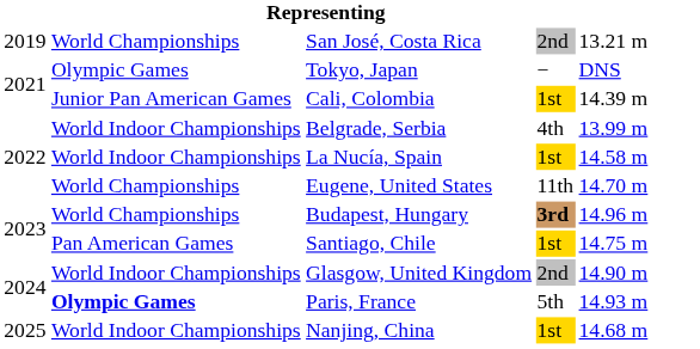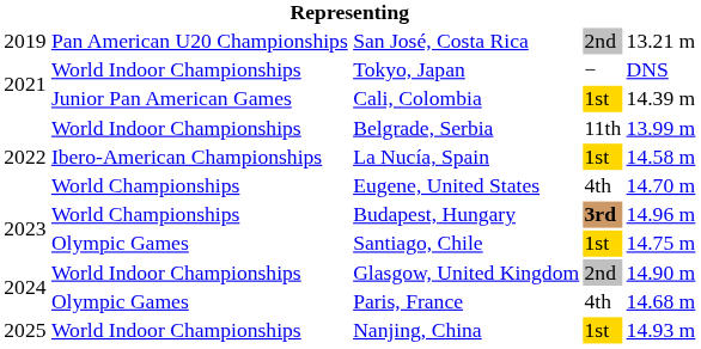 <table>
 <tr>
 <th colspan="6">Representing </th>
 </tr>
 <tr>
 <td>2019</td>
-<td><a href='#'>World Championships</a></td>
+<td><a href='#'>Pan American U20 Championships</a></td>
 <td><a href='#'>San José, Costa Rica</a></td>
 <td bgcolor=silver>2nd</td>
 <td>13.21 m</td>
 </tr>
 <tr>
 <td rowspan=2>2021</td>
-<td><a href='#'>Olympic Games</a></td>
+<td><a href='#'>World Indoor Championships</a></td>
 <td><a href='#'>Tokyo, Japan</a></td>
 <td>−</td>
 <td><a href='#'>DNS</a></td>
 </tr>
 <tr>
 <td><a href='#'>Junior Pan American Games</a></td>
 <td><a href='#'>Cali, Colombia</a></td>
 <td bgcolor=gold>1st</td>
 <td>14.39 m</td>
 </tr>
 <tr>
 <td rowspan=3>2022</td>
 <td><a href='#'>World Indoor Championships</a></td>
 <td><a href='#'>Belgrade, Serbia</a></td>
-<td>4th</td>
+<td>11th</td>
 <td><a href='#'>13.99 m</a></td>
 </tr>
 <tr>
-<td><a href='#'>World Indoor Championships</a></td>
+<td><a href='#'>Ibero-American Championships</a></td>
 <td><a href='#'>La Nucía, Spain</a></td>
 <td bgcolor=gold>1st</td>
 <td><a href='#'>14.58 m</a></td>
 </tr>
 <tr>
 <td><a href='#'>World Championships</a></td>
 <td><a href='#'>Eugene, United States</a></td>
-<td>11th</td>
+<td>4th</td>
 <td><a href='#'>14.70 m</a></td>
 </tr>
 <tr>
 <td rowspan=2>2023</td>
 <td><a href='#'>World Championships</a></td>
 <td><a href='#'>Budapest, Hungary</a></td>
 <td bgcolor=cc9966><strong>3rd</strong></td>
 <td><a href='#'>14.96 m</a></td>
 </tr>
 <tr>
-<td><a href='#'>Pan American Games</a></td>
+<td><a href='#'>Olympic Games</a></td>
 <td><a href='#'>Santiago, Chile</a></td>
 <td bgcolor=gold>1st</td>
 <td><a href='#'>14.75 m</a></td>
 </tr>
 <tr>
 <td rowspan=2>2024</td>
 <td><a href='#'>World Indoor Championships</a></td>
 <td><a href='#'>Glasgow, United Kingdom</a></td>
 <td bgcolor=silver>2nd</td>
 <td><a href='#'>14.90 m</a></td>
 </tr>
 <tr>
-<td><strong><a href='#'>Olympic Games</a></strong></td>
+<td><a href='#'>Olympic Games</a></td>
 <td><a href='#'>Paris, France</a></td>
-<td>5th</td>
-<td><a href='#'>14.93 m</a></td>
+<td>4th</td>
+<td><a href='#'>14.68 m</a></td>
 </tr>
 <tr>
 <td>2025</td>
 <td><a href='#'>World Indoor Championships</a></td>
 <td><a href='#'>Nanjing, China</a></td>
 <td bgcolor=gold>1st</td>
-<td><a href='#'>14.68 m</a></td>
+<td><a href='#'>14.93 m</a></td>
 </tr>
 </table>
